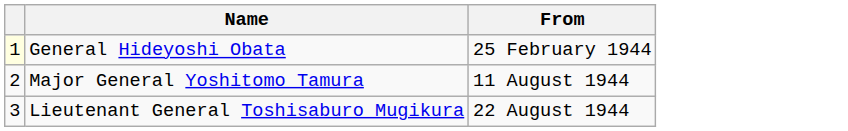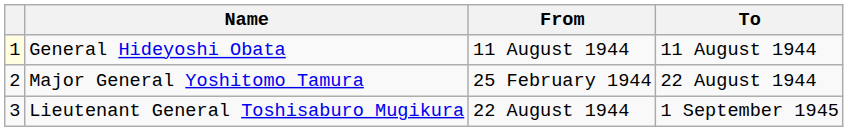 <table class=wikitable>
 <tr>
 <th></th>
 <th>Name</th>
 <th>From</th>
+<th>To</th>
 </tr>
 <tr>
 <td style="background: lightyellow;">1</td>
 <td>General <a href='#'>Hideyoshi Obata</a></td>
-<td>25 February 1944</td>
+<td>11 August 1944</td>
+<td>11 August 1944</td>
 </tr>
 <tr>
 <td>2</td>
 <td>Major General <a href='#'>Yoshitomo Tamura</a></td>
-<td>11 August 1944</td>
+<td>25 February 1944</td>
+<td>22 August 1944</td>
 </tr>
 <tr>
 <td>3</td>
 <td>Lieutenant General <a href='#'>Toshisaburo Mugikura</a></td>
 <td>22 August 1944</td>
+<td>1 September 1945</td>
 </tr>
 </table>
